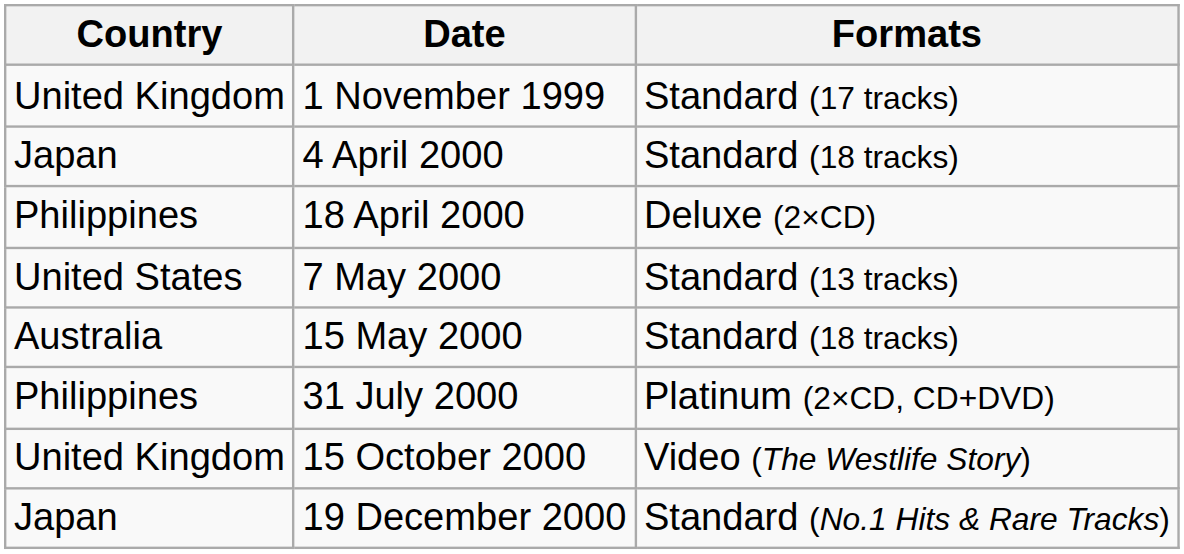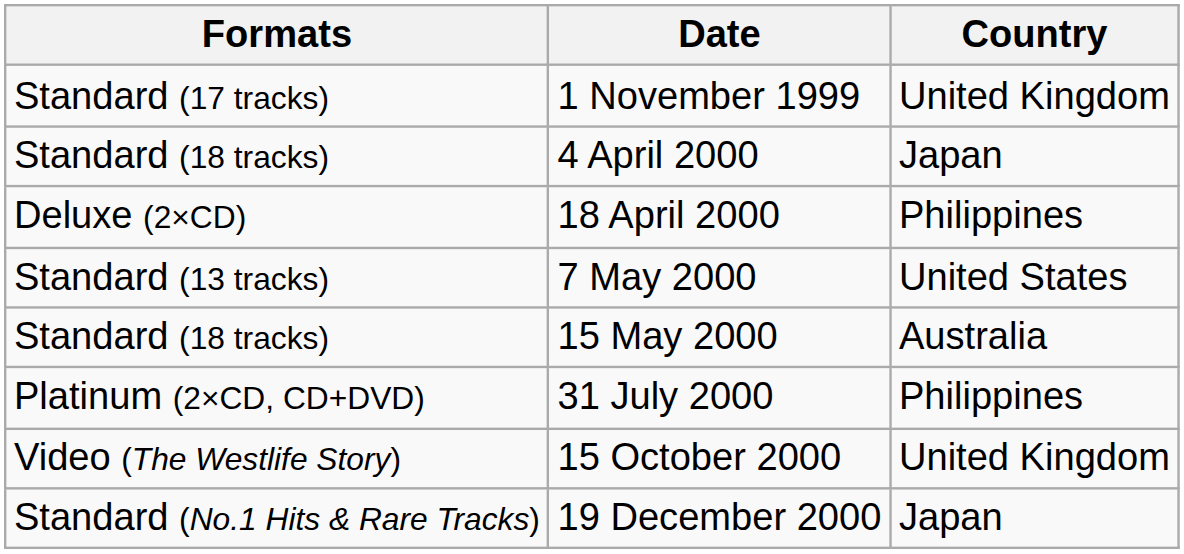 <table class="wikitable">
 <tr>
+<th>Formats</th>
+<th>Date</th>
 <th>Country</th>
-<th>Date</th>
-<th>Formats</th>
 </tr>
 <tr>
+<td>Standard <small>(17 tracks)</small></td>
+<td>1 November 1999</td>
 <td>United Kingdom</td>
-<td>1 November 1999</td>
-<td>Standard <small>(17 tracks)</small></td>
 </tr>
 <tr>
+<td>Standard <small>(18 tracks)</small></td>
+<td>4 April 2000</td>
 <td>Japan</td>
-<td>4 April 2000</td>
-<td>Standard <small>(18 tracks)</small></td>
 </tr>
 <tr>
+<td>Deluxe <small>(2×CD)</small></td>
+<td>18 April 2000</td>
 <td>Philippines</td>
-<td>18 April 2000</td>
-<td>Deluxe <small>(2×CD)</small></td>
 </tr>
 <tr>
+<td>Standard <small>(13 tracks)</small></td>
+<td>7 May 2000</td>
 <td>United States</td>
-<td>7 May 2000</td>
-<td>Standard <small>(13 tracks)</small></td>
 </tr>
 <tr>
+<td>Standard <small>(18 tracks)</small></td>
+<td>15 May 2000</td>
 <td>Australia</td>
-<td>15 May 2000</td>
-<td>Standard <small>(18 tracks)</small></td>
 </tr>
 <tr>
+<td>Platinum <small>(2×CD, CD+DVD)</small></td>
+<td>31 July 2000</td>
 <td>Philippines</td>
-<td>31 July 2000</td>
-<td>Platinum <small>(2×CD, CD+DVD)</small></td>
 </tr>
 <tr>
+<td>Video <small>(<em>The Westlife Story</em>)</small></td>
+<td>15 October 2000</td>
 <td>United Kingdom</td>
-<td>15 October 2000</td>
-<td>Video <small>(<em>The Westlife Story</em>)</small></td>
 </tr>
 <tr>
+<td>Standard <small>(<em>No.1 Hits & Rare Tracks</em>)</small></td>
+<td>19 December 2000</td>
 <td>Japan</td>
-<td>19 December 2000</td>
-<td>Standard <small>(<em>No.1 Hits & Rare Tracks</em>)</small></td>
 </tr>
 </table>
